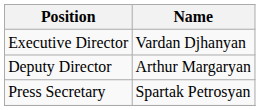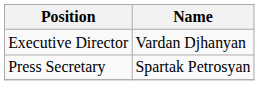 <table class="wikitable">
 <tr>
 <th style="background:graw;">Position</th>
 <th style="background:graw;">Name</th>
 </tr>
 <tr>
 <td>Executive Director</td>
 <td> Vardan Djhanyan</td>
 </tr>
 <tr>
-<td>Deputy Director</td>
-<td> Arthur Margaryan</td>
-</tr>
-<tr>
 <td>Press Secretary</td>
 <td> Spartak Petrosyan</td>
 </tr>
 <tr>
 </tr>
 </table>
